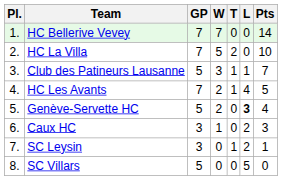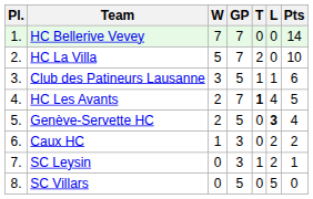 <table class="wikitable">
 <tr>
 <th>Pl.</th>
 <th>Team</th>
+<th>W</th>
 <th>GP</th>
-<th>W</th>
 <th>T</th>
 <th>L</th>
 <th>Pts</th>
 </tr>
 <tr align="center " bgcolor="#e6fae6">
 <td>1.</td>
 <td align="left"><a href='#'>HC Bellerive Vevey</a></td>
 <td>7</td>
 <td>7</td>
 <td>0</td>
 <td>0</td>
 <td>14</td>
 </tr>
 <tr align="center "  bgcolor="#FFFFFF">
 <td>2.</td>
 <td align="left"><a href='#'>HC La Villa</a></td>
+<td>5</td>
 <td>7</td>
-<td>5</td>
 <td>2</td>
 <td>0</td>
 <td>10</td>
 </tr>
 <tr align="center " bgcolor="#FFFFFF">
 <td>3.</td>
 <td align="left"><a href='#'>Club des Patineurs Lausanne</a></td>
+<td>3</td>
 <td>5</td>
-<td>3</td>
 <td>1</td>
 <td>1</td>
-<td>7</td>
+<td>6</td>
 </tr>
 <tr align="center " bgcolor="#FFFFFF">
 <td>4.</td>
 <td align="left"><a href='#'>HC Les Avants</a></td>
+<td>2</td>
 <td>7</td>
-<td>2</td>
-<td>1</td>
+<td><strong>1</strong></td>
 <td>4</td>
 <td>5</td>
 </tr>
 <tr align="center " bgcolor="#FFFFFF">
 <td>5.</td>
 <td align="left"><a href='#'>Genève-Servette HC</a></td>
+<td>2</td>
 <td>5</td>
-<td>2</td>
 <td>0</td>
 <td><strong>3</strong></td>
 <td>4</td>
 </tr>
 <tr align="center " bgcolor="#FFFFFF">
 <td>6.</td>
 <td align="left"><a href='#'>Caux HC</a></td>
+<td>1</td>
 <td>3</td>
-<td>1</td>
 <td>0</td>
 <td>2</td>
-<td>3</td>
+<td>2</td>
 </tr>
 <tr align="center " bgcolor="#FFFFFF">
 <td>7.</td>
 <td align="left"><a href='#'>SC Leysin</a></td>
+<td>0</td>
 <td>3</td>
-<td>0</td>
 <td>1</td>
 <td>2</td>
 <td>1</td>
 </tr>
 <tr align="center " bgcolor="#FFFFFF">
 <td>8.</td>
 <td align="left"><a href='#'>SC Villars</a></td>
+<td>0</td>
 <td>5</td>
-<td>0</td>
 <td>0</td>
 <td>5</td>
 <td>0</td>
 </tr>
 </table>
